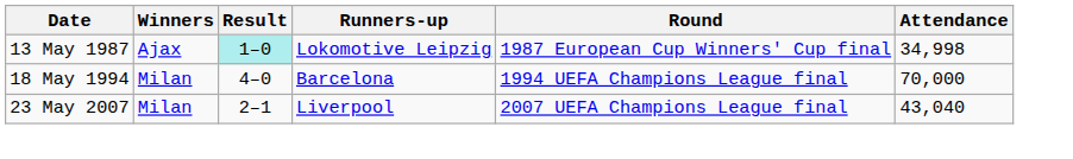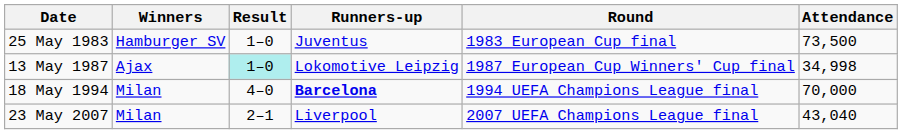 <table class="wikitable" style="text-align: left;">
 <tr>
 <th>Date</th>
 <th>Winners</th>
 <th>Result</th>
 <th>Runners-up</th>
 <th>Round</th>
 <th>Attendance</th>
+</tr>
+<tr>
+<td>25 May 1983</td>
+<td> <a href='#'>Hamburger SV</a></td>
+<td style="text-align:center">1–0</td>
+<td> <a href='#'>Juventus</a></td>
+<td><a href='#'>1983 European Cup final</a></td>
+<td>73,500</td>
 </tr>
 <tr>
 <td>13 May 1987</td>
 <td> <a href='#'>Ajax</a></td>
 <td style="background: paleturquoise; text-align:center">1–0</td>
 <td> <a href='#'>Lokomotive Leipzig</a></td>
 <td><a href='#'>1987 European Cup Winners' Cup final</a></td>
 <td>34,998</td>
 </tr>
 <tr>
 <td>18 May 1994</td>
 <td> <a href='#'>Milan</a></td>
 <td style="text-align:center">4–0</td>
-<td> <a href='#'>Barcelona</a></td>
+<td><strong> <a href='#'>Barcelona</a></strong></td>
 <td><a href='#'>1994 UEFA Champions League final</a></td>
 <td>70,000</td>
 </tr>
 <tr>
 <td>23 May 2007</td>
 <td> <a href='#'>Milan</a></td>
 <td style="text-align:center">2–1</td>
 <td> <a href='#'>Liverpool</a></td>
 <td><a href='#'>2007 UEFA Champions League final</a></td>
 <td>43,040</td>
 </tr>
 </table>
